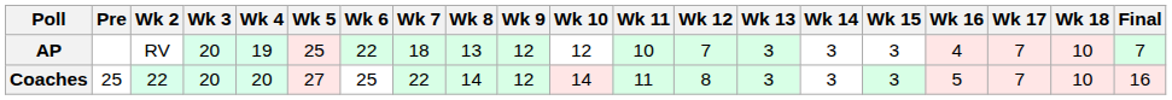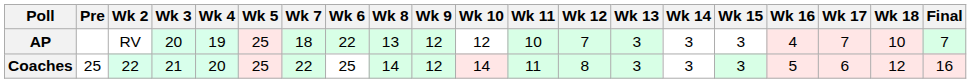 <table class="wikitable" style="white-space:nowrap;">
 <tr>
 <th>Poll</th>
 <th>Pre</th>
 <th>Wk 2</th>
 <th>Wk 3</th>
 <th>Wk 4</th>
 <th>Wk 5</th>
+<th>Wk 7</th>
 <th>Wk 6</th>
-<th>Wk 7</th>
 <th>Wk 8</th>
 <th>Wk 9</th>
 <th>Wk 10</th>
 <th>Wk 11</th>
 <th>Wk 12</th>
 <th>Wk 13</th>
 <th>Wk 14</th>
 <th>Wk 15</th>
 <th>Wk 16</th>
 <th>Wk 17</th>
 <th>Wk 18</th>
 <th>Final</th>
 </tr>
 <tr style="text-align:center;">
 <th>AP </th>
 <td style="background:#FFF;"></td>
 <td style="background:#FFF;">RV</td>
 <td style="background:#D8FFEB;">20</td>
 <td style="background:#D8FFEB;">19</td>
 <td style="background:#FFE6E6;">25</td>
+<td style="background:#D8FFE6;">18</td>
 <td style="background:#D8FFE6;">22</td>
-<td style="background:#D8FFE6;">18</td>
 <td style="background:#D8FFE6;">13</td>
 <td style="background:#D8FFE6;">12</td>
 <td style="background:#FFF;">12</td>
 <td style="background:#D8FFE6;">10</td>
 <td style="background:#D8FFE6;">7</td>
 <td style="background:#D8FFE6;">3</td>
 <td style="background:#FFF;">3</td>
 <td style="background:#FFF;">3</td>
 <td style="background:#FFE6E6;">4</td>
 <td style="background:#FFE6E6;">7</td>
 <td style="background:#FFE6E6;">10</td>
 <td style="background:#D8FFE6;">7</td>
 </tr>
 <tr style="text-align:center;">
 <th>Coaches </th>
 <td style="background:#FFF;">25</td>
 <td style="background:#D8FFEB;">22</td>
+<td style="background:#D8FFEB;">21</td>
 <td style="background:#D8FFEB;">20</td>
-<td style="background:#D8FFEB;">20</td>
-<td style="background:#FFE6E6;">27</td>
+<td style="background:#FFE6E6;">25</td>
+<td style="background:#D8FFE6;">22</td>
 <td style="background:#FFF;">25</td>
-<td style="background:#D8FFE6;">22</td>
 <td style="background:#D8FFE6;">14</td>
 <td style="background:#D8FFE6;">12</td>
 <td style="background:#FFE6E6;">14</td>
 <td style="background:#D8FFE6;">11</td>
 <td style="background:#D8FFE6;">8</td>
 <td style="background:#D8FFE6;">3</td>
 <td style="background:#FFF;">3</td>
 <td style="background:#D8FFE6;">3</td>
 <td style="background:#FFE6E6;">5</td>
-<td style="background:#FFE6E6;">7</td>
-<td style="background:#FFE6E6;">10</td>
+<td style="background:#FFE6E6;">6</td>
+<td style="background:#FFE6E6;">12</td>
 <td style="background:#FFE6E6;">16</td>
 </tr>
 </table>
